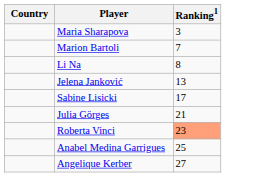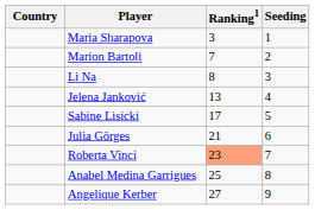 <table class="sortable wikitable">
 <tr>
 <th width="70">Country</th>
 <th width="175">Player</th>
 <th>Ranking<sup>1</sup></th>
+<th>Seeding</th>
 </tr>
 <tr>
 <td></td>
 <td><a href='#'>Maria Sharapova</a></td>
 <td>3</td>
+<td>1</td>
 </tr>
 <tr>
 <td></td>
 <td><a href='#'>Marion Bartoli</a></td>
 <td>7</td>
+<td>2</td>
 </tr>
 <tr>
 <td></td>
 <td><a href='#'>Li Na</a></td>
 <td>8</td>
+<td>3</td>
 </tr>
 <tr>
 <td></td>
 <td><span><a href='#'>Jelena Janković</a></span></td>
 <td>13</td>
+<td>4</td>
 </tr>
 <tr>
 <td></td>
 <td><span><a href='#'>Sabine Lisicki</a></span></td>
 <td>17</td>
+<td>5</td>
 </tr>
 <tr>
 <td></td>
 <td><a href='#'>Julia Görges</a></td>
 <td>21</td>
+<td>6</td>
 </tr>
 <tr>
 <td></td>
 <td><a href='#'>Roberta Vinci</a></td>
 <td style="background: lightsalmon;">23</td>
+<td>7</td>
 </tr>
 <tr>
 <td></td>
 <td><a href='#'>Anabel Medina Garrigues</a></td>
 <td>25</td>
+<td>8</td>
 </tr>
 <tr>
 <td></td>
 <td><a href='#'>Angelique Kerber</a></td>
 <td>27</td>
+<td>9</td>
 </tr>
 </table>
